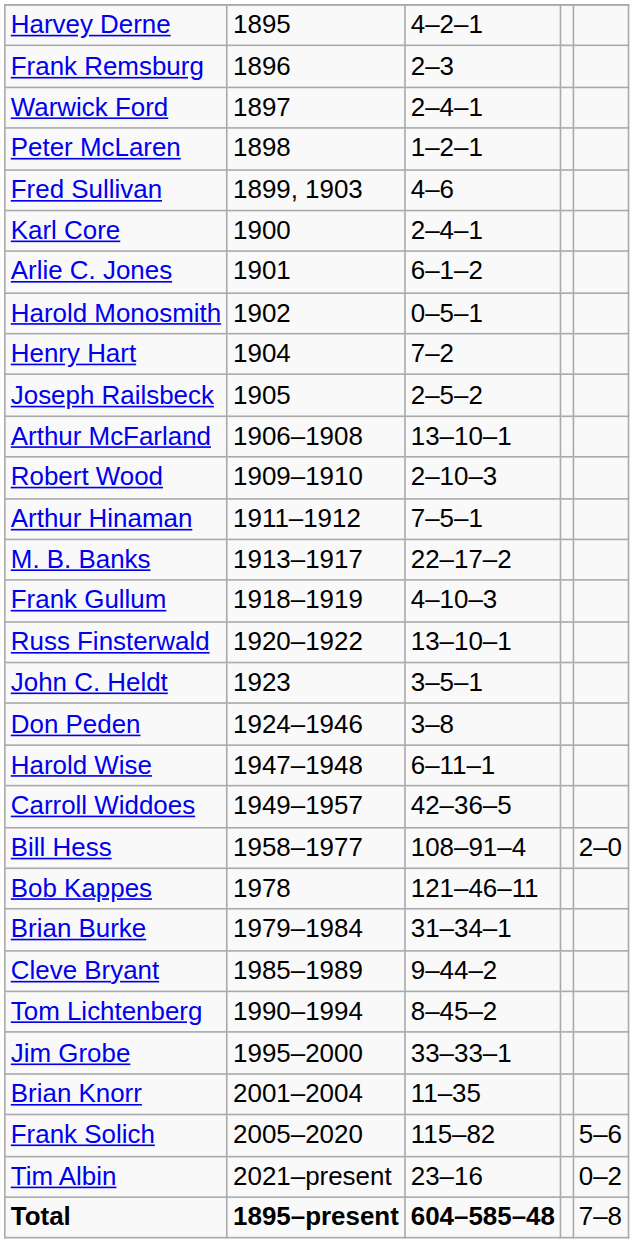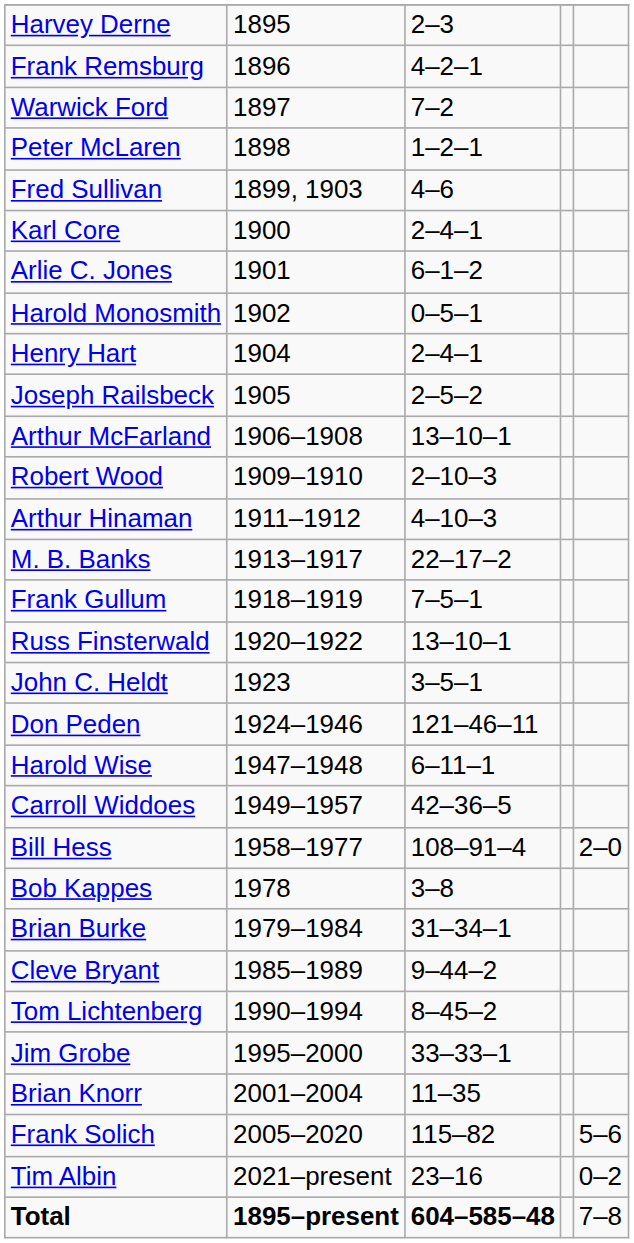 <table class="wikitable">
 <tr>
 </tr>
 <tr>
 <td><a href='#'>Harvey Derne</a></td>
 <td>1895</td>
-<td>4–2–1</td>
+<td>2–3</td>
 <td></td>
 <td></td>
 </tr>
 <tr>
 <td><a href='#'>Frank Remsburg</a></td>
 <td>1896</td>
-<td>2–3</td>
+<td>4–2–1</td>
 <td></td>
 <td></td>
 </tr>
 <tr>
 <td><a href='#'>Warwick Ford</a></td>
 <td>1897</td>
-<td>2–4–1</td>
+<td>7–2</td>
 <td></td>
 <td></td>
 </tr>
 <tr>
 <td><a href='#'>Peter McLaren</a></td>
 <td>1898</td>
 <td>1–2–1</td>
 <td></td>
 <td></td>
 </tr>
 <tr>
 <td><a href='#'>Fred Sullivan</a></td>
 <td>1899, 1903</td>
 <td>4–6</td>
 <td></td>
 <td></td>
 </tr>
 <tr>
 <td><a href='#'>Karl Core</a></td>
 <td>1900</td>
 <td>2–4–1</td>
 <td></td>
 <td></td>
 </tr>
 <tr>
 <td><a href='#'>Arlie C. Jones</a></td>
 <td>1901</td>
 <td>6–1–2</td>
 <td></td>
 <td></td>
 </tr>
 <tr>
 <td><a href='#'>Harold Monosmith</a></td>
 <td>1902</td>
 <td>0–5–1</td>
 <td></td>
 <td></td>
 </tr>
 <tr>
 <td><a href='#'>Henry Hart</a></td>
 <td>1904</td>
-<td>7–2</td>
+<td>2–4–1</td>
 <td></td>
 <td></td>
 </tr>
 <tr>
 <td><a href='#'>Joseph Railsbeck</a></td>
 <td>1905</td>
 <td>2–5–2</td>
 <td></td>
 <td></td>
 </tr>
 <tr>
 <td><a href='#'>Arthur McFarland</a></td>
 <td>1906–1908</td>
 <td>13–10–1</td>
 <td></td>
 <td></td>
 </tr>
 <tr>
 <td><a href='#'>Robert Wood</a></td>
 <td>1909–1910</td>
 <td>2–10–3</td>
 <td></td>
 <td></td>
 </tr>
 <tr>
 <td><a href='#'>Arthur Hinaman</a></td>
 <td>1911–1912</td>
-<td>7–5–1</td>
+<td>4–10–3</td>
 <td></td>
 <td></td>
 </tr>
 <tr>
 <td><a href='#'>M. B. Banks</a></td>
 <td>1913–1917</td>
 <td>22–17–2</td>
 <td></td>
 <td></td>
 </tr>
 <tr>
 <td><a href='#'>Frank Gullum</a></td>
 <td>1918–1919</td>
-<td>4–10–3</td>
+<td>7–5–1</td>
 <td></td>
 <td></td>
 </tr>
 <tr>
 <td><a href='#'>Russ Finsterwald</a></td>
 <td>1920–1922</td>
 <td>13–10–1</td>
 <td></td>
 <td></td>
 </tr>
 <tr>
 <td><a href='#'>John C. Heldt</a></td>
 <td>1923</td>
 <td>3–5–1</td>
 <td></td>
 <td></td>
 </tr>
 <tr>
 <td><a href='#'>Don Peden</a></td>
 <td>1924–1946</td>
-<td>3–8</td>
+<td>121–46–11</td>
 <td></td>
 <td></td>
 </tr>
 <tr>
 <td><a href='#'>Harold Wise</a></td>
 <td>1947–1948</td>
 <td>6–11–1</td>
 <td></td>
 <td></td>
 </tr>
 <tr>
 <td><a href='#'>Carroll Widdoes</a></td>
 <td>1949–1957</td>
 <td>42–36–5</td>
 <td></td>
 <td></td>
 </tr>
 <tr>
 <td><a href='#'>Bill Hess</a></td>
 <td>1958–1977</td>
 <td>108–91–4</td>
 <td></td>
 <td>2–0</td>
 </tr>
 <tr>
 <td><a href='#'>Bob Kappes</a></td>
 <td>1978</td>
-<td>121–46–11</td>
+<td>3–8</td>
 <td></td>
 <td></td>
 </tr>
 <tr>
 <td><a href='#'>Brian Burke</a></td>
 <td>1979–1984</td>
 <td>31–34–1</td>
 <td></td>
 <td></td>
 </tr>
 <tr>
 <td><a href='#'>Cleve Bryant</a></td>
 <td>1985–1989</td>
 <td>9–44–2</td>
 <td></td>
 <td></td>
 </tr>
 <tr>
 <td><a href='#'>Tom Lichtenberg</a></td>
 <td>1990–1994</td>
 <td>8–45–2</td>
 <td></td>
 <td></td>
 </tr>
 <tr>
 <td><a href='#'>Jim Grobe</a></td>
 <td>1995–2000</td>
 <td>33–33–1</td>
 <td></td>
 <td></td>
 </tr>
 <tr>
 <td><a href='#'>Brian Knorr</a></td>
 <td>2001–2004</td>
 <td>11–35</td>
 <td></td>
 <td></td>
 </tr>
 <tr>
 <td><a href='#'>Frank Solich</a></td>
 <td>2005–2020</td>
 <td>115–82</td>
 <td></td>
 <td>5–6</td>
 </tr>
 <tr>
 <td><a href='#'>Tim Albin</a></td>
 <td>2021–present</td>
 <td>23–16</td>
 <td></td>
 <td>0–2</td>
 </tr>
 <tr>
 <td><strong>Total</strong></td>
 <td align=center><strong>1895–present</strong></td>
 <td align=center><strong>604–585–48</strong></td>
 <td></td>
 <td>7–8  </td>
 </tr>
 </table>
